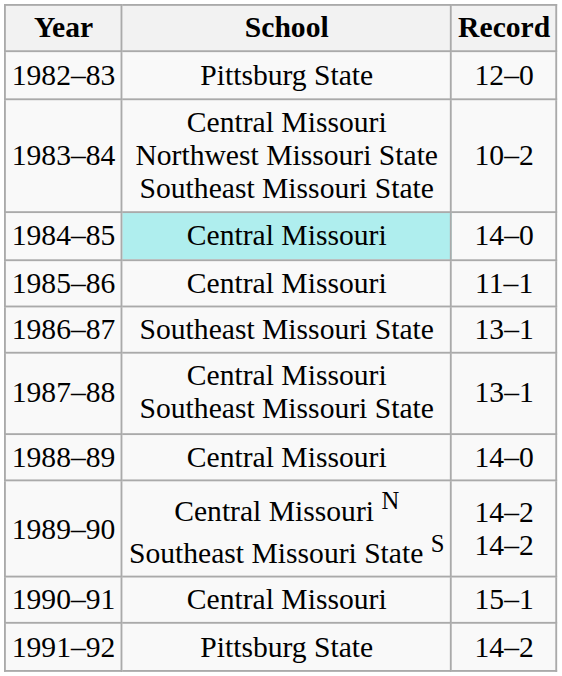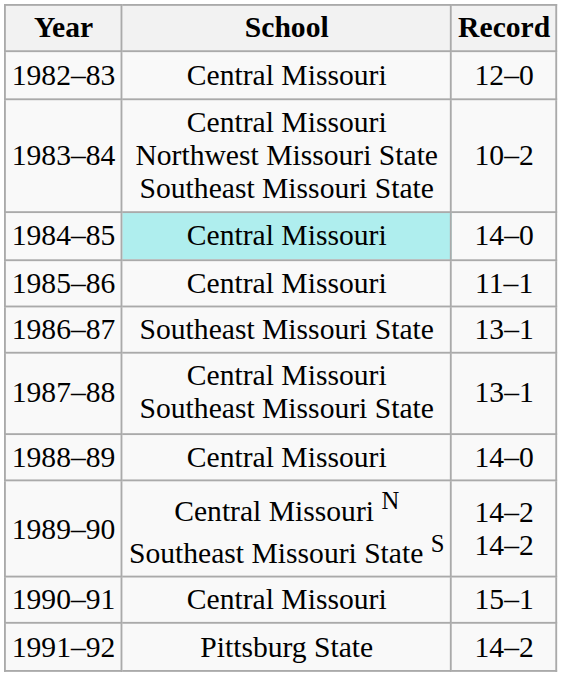 <table class="wikitable" style="text-align:center">
 <tr>
 <th>Year</th>
 <th>School</th>
 <th>Record</th>
 </tr>
 <tr>
 <td>1982–83</td>
-<td>Pittsburg State</td>
+<td>Central Missouri</td>
 <td>12–0</td>
 </tr>
 <tr>
 <td>1983–84</td>
 <td>Central Missouri<br>Northwest Missouri State<br>Southeast Missouri State</td>
 <td>10–2</td>
 </tr>
 <tr>
 <td>1984–85</td>
 <td style="background: paleturquoise;">Central Missouri</td>
 <td>14–0</td>
 </tr>
 <tr>
 <td>1985–86</td>
 <td>Central Missouri</td>
 <td>11–1</td>
 </tr>
 <tr>
 <td>1986–87</td>
 <td>Southeast Missouri State</td>
 <td>13–1</td>
 </tr>
 <tr>
 <td>1987–88</td>
 <td>Central Missouri<br>Southeast Missouri State</td>
 <td>13–1</td>
 </tr>
 <tr>
 <td>1988–89</td>
 <td>Central Missouri</td>
 <td>14–0</td>
 </tr>
 <tr>
 <td>1989–90</td>
 <td>Central Missouri <sup>N</sup><br>Southeast Missouri State <sup>S</sup></td>
 <td>14–2<br>14–2</td>
 </tr>
 <tr>
 <td>1990–91</td>
 <td>Central Missouri</td>
 <td>15–1</td>
 </tr>
 <tr>
 <td>1991–92</td>
 <td>Pittsburg State</td>
 <td>14–2</td>
 </tr>
 </table>
